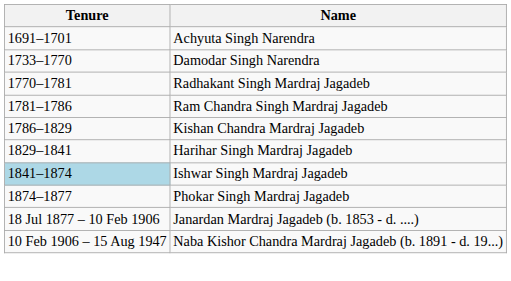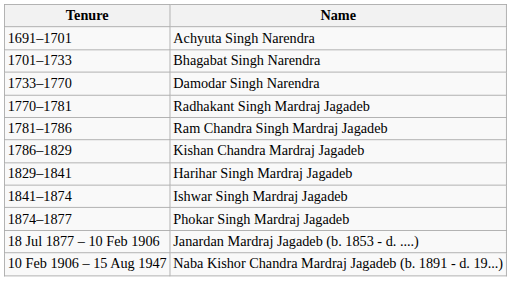 <table class="wikitable">
 <tr>
 <th>Tenure</th>
 <th>Name</th>
 </tr>
 <tr>
 <td>1691–1701</td>
 <td>Achyuta Singh Narendra</td>
+</tr>
+<tr>
+<td>1701–1733</td>
+<td>Bhagabat Singh Narendra</td>
 </tr>
 <tr>
 <td>1733–1770</td>
 <td>Damodar Singh Narendra</td>
 </tr>
 <tr>
 <td>1770–1781</td>
 <td>Radhakant Singh Mardraj Jagadeb</td>
 </tr>
 <tr>
 <td>1781–1786</td>
 <td>Ram Chandra Singh Mardraj Jagadeb</td>
 </tr>
 <tr>
 <td>1786–1829</td>
 <td>Kishan Chandra Mardraj Jagadeb</td>
 </tr>
 <tr>
 <td>1829–1841</td>
 <td>Harihar Singh Mardraj Jagadeb</td>
 </tr>
 <tr>
-<td style="background: lightblue;">1841–1874</td>
+<td>1841–1874</td>
 <td>Ishwar Singh Mardraj Jagadeb</td>
 </tr>
 <tr>
 <td>1874–1877</td>
 <td>Phokar Singh Mardraj Jagadeb</td>
 </tr>
 <tr>
 <td>18 Jul 1877 – 10 Feb 1906</td>
 <td>Janardan Mardraj Jagadeb (b. 1853 - d. ....)</td>
 </tr>
 <tr>
 <td>10 Feb 1906 – 15 Aug 1947</td>
 <td>Naba Kishor Chandra Mardraj Jagadeb (b. 1891 - d. 19...)</td>
 </tr>
 </table>
